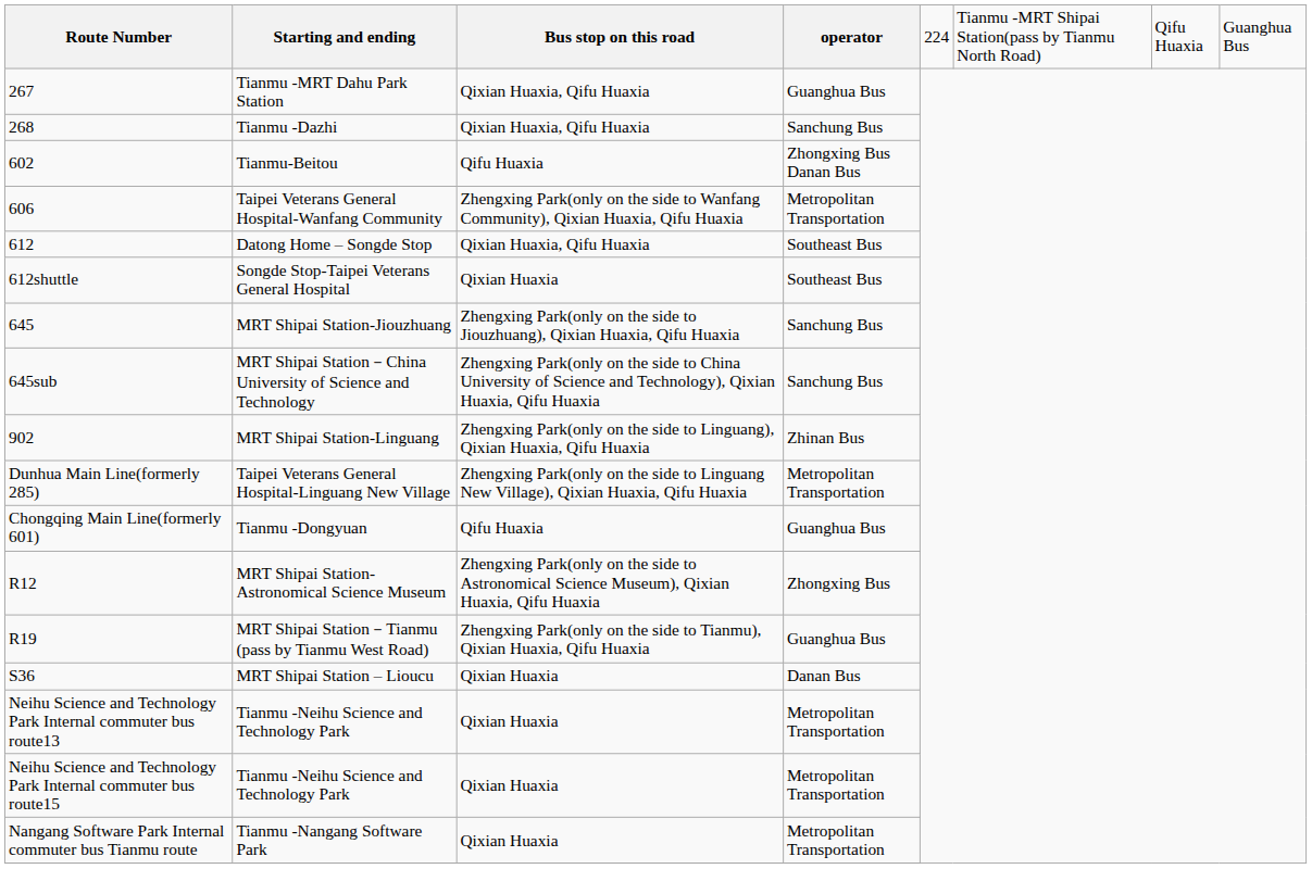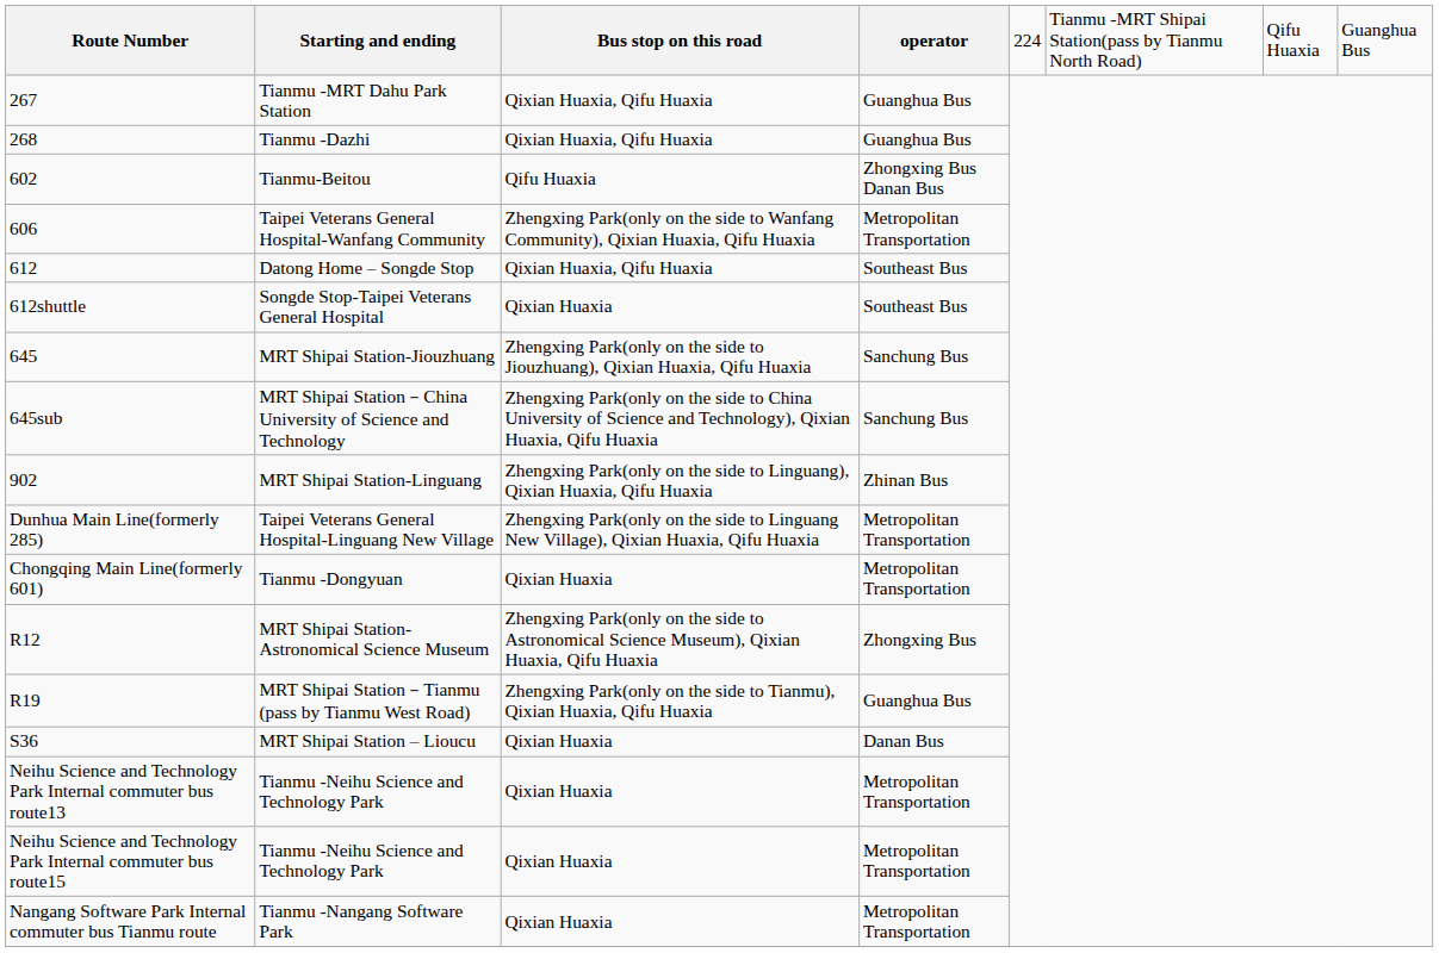 <table class="wikitable">
 <tr>
 <th>Route Number</th>
 <th>Starting and ending</th>
 <th>Bus stop on this road</th>
 <th>operator</th>
 <td>224</td>
 <td>Tianmu -MRT Shipai Station(pass by Tianmu North Road)</td>
 <td>Qifu Huaxia</td>
 <td>Guanghua Bus</td>
 </tr>
 <tr>
 <td>267</td>
 <td>Tianmu -MRT Dahu Park Station</td>
 <td>Qixian Huaxia, Qifu Huaxia</td>
 <td>Guanghua Bus</td>
 </tr>
 <tr>
 <td>268</td>
 <td>Tianmu -Dazhi</td>
 <td>Qixian Huaxia, Qifu Huaxia</td>
-<td>Sanchung Bus</td>
+<td>Guanghua Bus</td>
 </tr>
 <tr>
 <td>602</td>
 <td>Tianmu-Beitou</td>
 <td>Qifu Huaxia</td>
 <td>Zhongxing Bus<br>Danan Bus</td>
 </tr>
 <tr>
 <td>606</td>
 <td>Taipei Veterans General Hospital-Wanfang Community</td>
 <td>Zhengxing Park(only on the side to Wanfang Community), Qixian Huaxia, Qifu Huaxia</td>
 <td>Metropolitan Transportation</td>
 </tr>
 <tr>
 <td>612</td>
 <td>Datong Home – Songde Stop</td>
 <td>Qixian Huaxia, Qifu Huaxia</td>
 <td>Southeast Bus</td>
 </tr>
 <tr>
 <td>612shuttle</td>
 <td>Songde Stop-Taipei Veterans General Hospital</td>
 <td>Qixian Huaxia</td>
 <td>Southeast Bus</td>
 </tr>
 <tr>
 <td>645</td>
 <td>MRT Shipai Station-Jiouzhuang</td>
 <td>Zhengxing Park(only on the side to Jiouzhuang), Qixian Huaxia, Qifu Huaxia</td>
 <td>Sanchung Bus</td>
 </tr>
 <tr>
 <td>645sub</td>
 <td>MRT Shipai Station－China University of Science and Technology</td>
 <td>Zhengxing Park(only on the side to China University of Science and Technology), Qixian Huaxia, Qifu Huaxia</td>
 <td>Sanchung Bus</td>
 </tr>
 <tr>
 <td>902</td>
 <td>MRT Shipai Station-Linguang</td>
 <td>Zhengxing Park(only on the side to Linguang), Qixian Huaxia, Qifu Huaxia</td>
 <td>Zhinan Bus</td>
 </tr>
 <tr>
 <td>Dunhua Main Line(formerly 285)</td>
 <td>Taipei Veterans General Hospital-Linguang New Village</td>
 <td>Zhengxing Park(only on the side to Linguang New Village), Qixian Huaxia, Qifu Huaxia</td>
 <td>Metropolitan Transportation</td>
 </tr>
 <tr>
 <td>Chongqing Main Line(formerly 601)</td>
 <td>Tianmu -Dongyuan</td>
-<td>Qifu Huaxia</td>
-<td>Guanghua Bus</td>
+<td>Qixian Huaxia</td>
+<td>Metropolitan Transportation</td>
 </tr>
 <tr>
 <td>R12</td>
 <td>MRT Shipai Station-Astronomical Science Museum</td>
 <td>Zhengxing Park(only on the side to Astronomical Science Museum), Qixian Huaxia, Qifu Huaxia</td>
 <td>Zhongxing Bus</td>
 </tr>
 <tr>
 <td>R19</td>
 <td>MRT Shipai Station－Tianmu (pass by Tianmu West Road)</td>
 <td>Zhengxing Park(only on the side to Tianmu), Qixian Huaxia, Qifu Huaxia</td>
 <td>Guanghua Bus</td>
 </tr>
 <tr>
 <td>S36</td>
 <td>MRT Shipai Station – Lioucu</td>
 <td>Qixian Huaxia</td>
 <td>Danan Bus</td>
 </tr>
 <tr>
 <td>Neihu Science and Technology Park Internal commuter bus route13</td>
 <td>Tianmu -Neihu Science and Technology Park</td>
 <td>Qixian Huaxia</td>
 <td>Metropolitan Transportation</td>
 </tr>
 <tr>
 <td>Neihu Science and Technology Park Internal commuter bus route15</td>
 <td>Tianmu -Neihu Science and Technology Park</td>
 <td>Qixian Huaxia</td>
 <td>Metropolitan Transportation</td>
 </tr>
 <tr>
 <td>Nangang Software Park Internal commuter bus Tianmu route</td>
 <td>Tianmu -Nangang Software Park</td>
 <td>Qixian Huaxia</td>
 <td>Metropolitan Transportation</td>
 </tr>
 <tr>
 </tr>
 </table>
